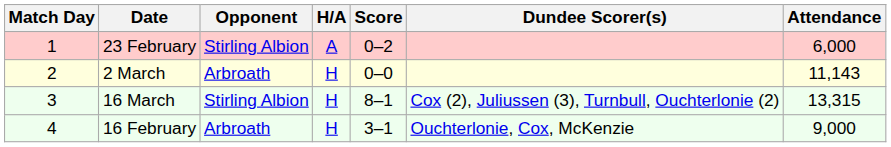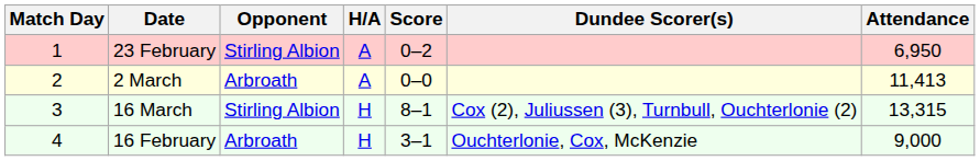 <table class="wikitable" style="text-align:center">
 <tr>
 <th>Match Day</th>
 <th>Date</th>
 <th>Opponent</th>
 <th>H/A</th>
 <th>Score</th>
 <th>Dundee Scorer(s)</th>
 <th>Attendance</th>
 </tr>
 <tr bgcolor="#FFCCCC">
 <td>1</td>
 <td align="left">23 February</td>
 <td align="left"><a href='#'>Stirling Albion</a></td>
 <td><a href='#'>A</a></td>
 <td>0–2</td>
 <td align="left"></td>
-<td>6,000</td>
+<td>6,950</td>
 </tr>
 <tr bgcolor="#FFFFDD">
 <td>2</td>
 <td align="left">2 March</td>
 <td align="left"><a href='#'>Arbroath</a></td>
-<td><a href='#'>H</a></td>
+<td><a href='#'>A</a></td>
 <td>0–0</td>
 <td align="left"></td>
-<td>11,143</td>
+<td>11,413</td>
 </tr>
 <tr bgcolor="#EEFFEE">
 <td>3</td>
 <td align="left">16 March</td>
 <td align="left"><a href='#'>Stirling Albion</a></td>
 <td><a href='#'>H</a></td>
 <td>8–1</td>
 <td align="left"><a href='#'>Cox</a> (2), <a href='#'>Juliussen</a> (3), <a href='#'>Turnbull</a>, <a href='#'>Ouchterlonie</a> (2)</td>
 <td>13,315</td>
 </tr>
 <tr bgcolor="#EEFFEE">
 <td>4</td>
 <td align="left">16 February</td>
 <td align="left"><a href='#'>Arbroath</a></td>
 <td><a href='#'>H</a></td>
 <td>3–1</td>
 <td align="left"><a href='#'>Ouchterlonie</a>, <a href='#'>Cox</a>, McKenzie</td>
 <td>9,000</td>
 </tr>
 </table>
